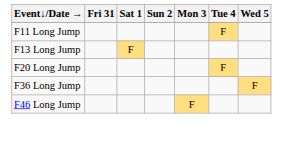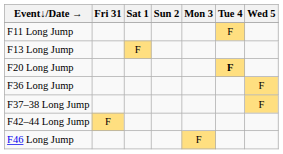 <table class="wikitable" style="margin:0.5em auto; font-size:90%; line-height:1.25em;">
 <tr align="center">
 <th>Event↓/Date →</th>
 <th>Fri 31</th>
 <th>Sat 1</th>
 <th>Sun 2</th>
 <th>Mon 3</th>
 <th>Tue 4</th>
 <th>Wed 5</th>
 </tr>
 <tr>
 </tr>
 <tr align="center">
 <td align="left">F11 Long Jump</td>
 <td></td>
 <td></td>
 <td></td>
 <td></td>
 <td bgcolor="#FFDF80">F</td>
 <td></td>
 </tr>
 <tr align="center">
 <td align="left">F13 Long Jump</td>
 <td></td>
 <td bgcolor="#FFDF80">F</td>
 <td></td>
 <td></td>
 <td></td>
 <td></td>
 </tr>
 <tr align="center">
 <td align="left">F20 Long Jump</td>
 <td></td>
 <td></td>
 <td></td>
 <td></td>
-<td bgcolor="#FFDF80">F</td>
+<td bgcolor="#FFDF80"><strong>F</strong></td>
 <td></td>
 </tr>
 <tr align="center">
 <td align="left">F36 Long Jump</td>
 <td></td>
 <td></td>
 <td></td>
 <td></td>
 <td></td>
 <td bgcolor="#FFDF80">F</td>
 </tr>
 <tr align="center">
+<td align="left">F37–38 Long Jump</td>
+<td></td>
+<td></td>
+<td></td>
+<td></td>
+<td></td>
+<td bgcolor="#FFDF80">F</td>
+</tr>
+<tr align="center">
+<td align="left">F42–44 Long Jump</td>
+<td bgcolor="#FFDF80">F</td>
+<td></td>
+<td></td>
+<td></td>
+<td></td>
+<td></td>
+</tr>
+<tr align="center">
 <td align="left"><a href='#'>F46</a> Long Jump</td>
 <td></td>
 <td></td>
 <td></td>
 <td bgcolor="#FFDF80">F</td>
 <td></td>
 <td></td>
 </tr>
 </table>
